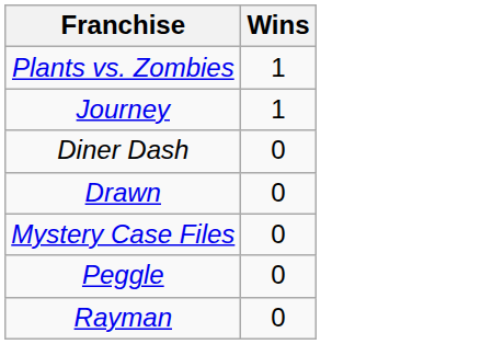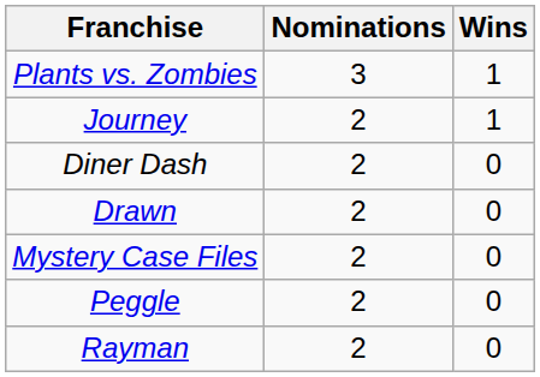 <table class="wikitable sortable plainrowheaders" rowspan="2" style="text-align:center;" background: #f6e39c;>
 <tr>
 <th scope="col">Franchise</th>
+<th scope="col">Nominations</th>
 <th scope="col">Wins</th>
 </tr>
 <tr>
 <td><em><a href='#'>Plants vs. Zombies</a></em></td>
+<td>3</td>
 <td>1</td>
 </tr>
 <tr>
 <td><em><a href='#'>Journey</a></em></td>
+<td>2</td>
 <td>1</td>
 </tr>
 <tr>
 <td><em>Diner Dash</em></td>
+<td>2</td>
 <td>0</td>
 </tr>
 <tr>
 <td><em><a href='#'>Drawn</a></em></td>
+<td>2</td>
 <td>0</td>
 </tr>
 <tr>
 <td><em><a href='#'>Mystery Case Files</a></em></td>
+<td>2</td>
 <td>0</td>
 </tr>
 <tr>
 <td><em><a href='#'>Peggle</a></em></td>
+<td>2</td>
 <td>0</td>
 </tr>
 <tr>
 <td><em><a href='#'>Rayman</a></em></td>
+<td>2</td>
 <td>0</td>
 </tr>
 </table>
